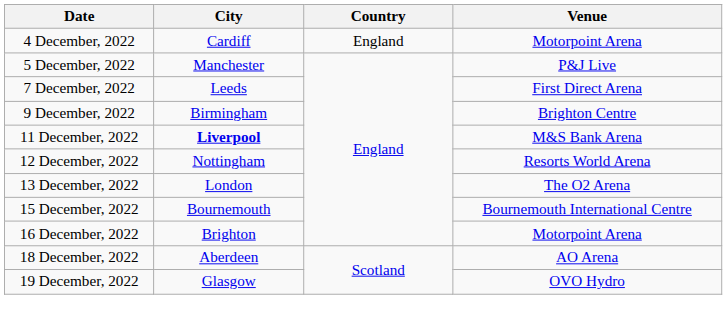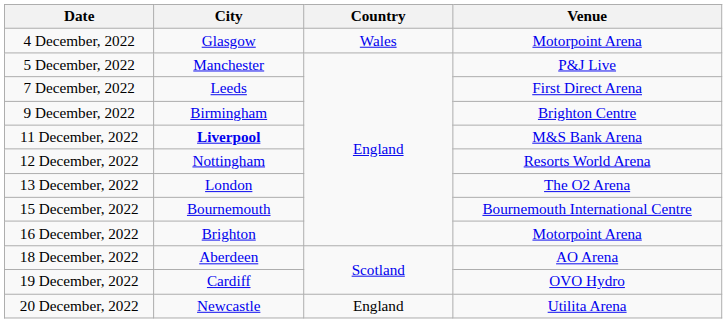 <table class="wikitable plainrowheaders" style="text-align:center;">
 <tr>
 <th width="150">Date</th>
 <th width="150">City</th>
 <th width="150">Country</th>
 <th width="275">Venue</th>
 </tr>
 <tr>
 <td>4 December, 2022</td>
-<td><a href='#'>Cardiff</a></td>
-<td>England</td>
+<td><a href='#'>Glasgow</a></td>
+<td><a href='#'>Wales</a></td>
 <td><a href='#'>Motorpoint Arena</a></td>
 </tr>
 <tr>
 <td>5 December, 2022</td>
 <td><a href='#'>Manchester</a></td>
 <td rowspan="8"><a href='#'>England</a></td>
 <td><a href='#'>P&J Live</a></td>
 </tr>
 <tr>
 <td>7 December, 2022</td>
 <td><a href='#'>Leeds</a></td>
 <td><a href='#'>First Direct Arena</a></td>
 </tr>
 <tr>
 <td>9 December, 2022</td>
 <td><a href='#'>Birmingham</a></td>
 <td><a href='#'>Brighton Centre</a></td>
 </tr>
 <tr>
 <td>11 December, 2022</td>
 <td><strong><a href='#'>Liverpool</a></strong></td>
 <td><a href='#'>M&S Bank Arena</a></td>
 </tr>
 <tr>
 <td>12 December, 2022</td>
 <td><a href='#'>Nottingham</a></td>
 <td><a href='#'>Resorts World Arena</a></td>
 </tr>
 <tr>
 <td>13 December, 2022</td>
 <td><a href='#'>London</a></td>
 <td><a href='#'>The O2 Arena</a></td>
 </tr>
 <tr>
 <td>15 December, 2022</td>
 <td><a href='#'>Bournemouth</a></td>
 <td><a href='#'>Bournemouth International Centre</a></td>
 </tr>
 <tr>
 <td>16 December, 2022</td>
 <td><a href='#'>Brighton</a></td>
 <td><a href='#'>Motorpoint Arena</a></td>
 </tr>
 <tr>
 <td>18 December, 2022</td>
 <td><a href='#'>Aberdeen</a></td>
 <td rowspan="2"><a href='#'>Scotland</a></td>
 <td><a href='#'>AO Arena</a></td>
 </tr>
 <tr>
 <td>19 December, 2022</td>
-<td><a href='#'>Glasgow</a></td>
+<td><a href='#'>Cardiff</a></td>
 <td><a href='#'>OVO Hydro</a></td>
 </tr>
+<tr>
+<td>20 December, 2022</td>
+<td><a href='#'>Newcastle</a></td>
+<td>England</td>
+<td><a href='#'>Utilita Arena</a></td>
+</tr>
 </table>
